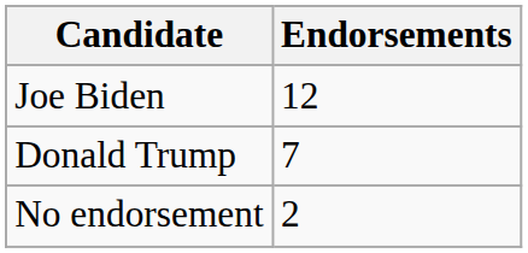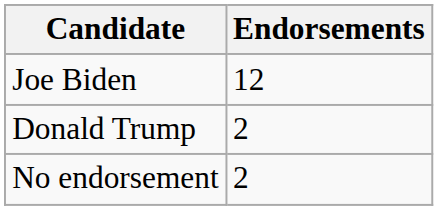 <table class="wikitable sortable">
 <tr>
 <th>Candidate</th>
 <th>Endorsements</th>
 </tr>
 <tr>
 <td data-sort-value="Biden" >Joe Biden</td>
 <td>12</td>
 </tr>
 <tr>
 <td>Donald Trump</td>
-<td>7</td>
+<td>2</td>
 </tr>
 <tr>
 <td>No endorsement</td>
 <td>2</td>
 </tr>
 </table>
